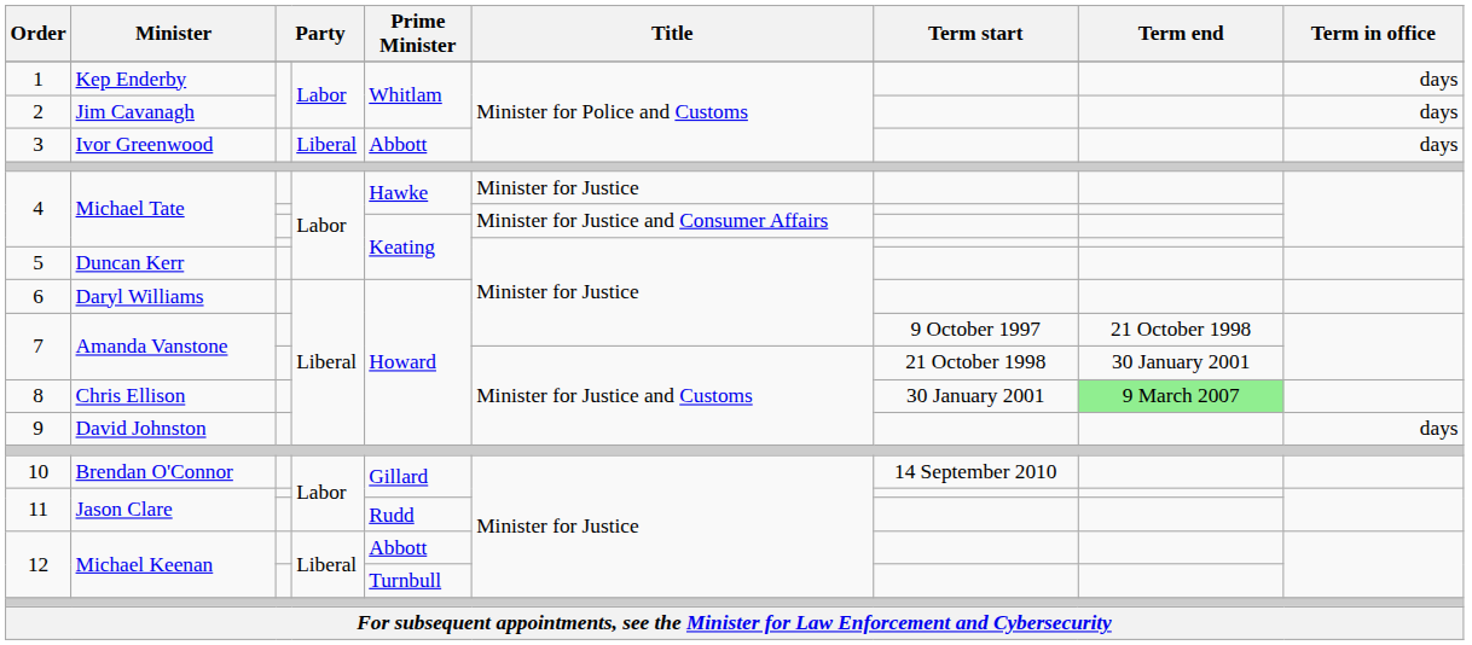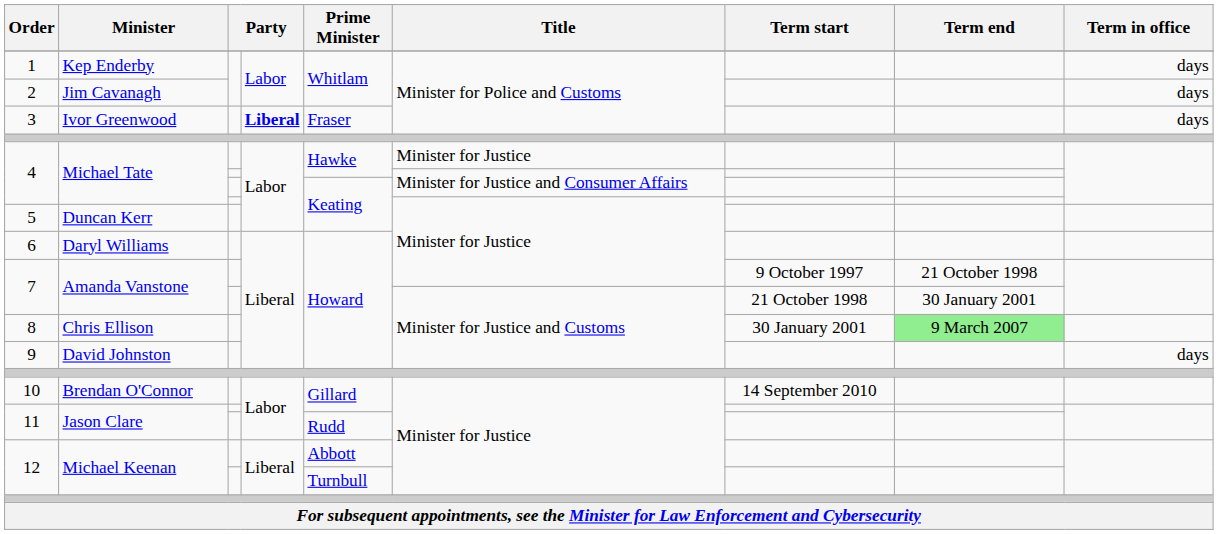 <table class="wikitable">
 <tr>
 <th width=5>Order</th>
 <th width=150>Minister</th>
 <th width=60 colspan="2">Party</th>
 <th width=75>Prime Minister</th>
 <th width=300>Title</th>
 <th width=150>Term start</th>
 <th width=150>Term end</th>
 <th width=130>Term in office</th>
 </tr>
 <tr>
 </tr>
 <tr>
 <td align=center>1</td>
 <td><a href='#'>Kep Enderby</a></td>
 <td rowspan=2 > </td>
 <td rowspan=2><a href='#'>Labor</a></td>
 <td rowspan=2><a href='#'>Whitlam</a></td>
 <td rowspan=3>Minister for Police and <a href='#'>Customs</a></td>
 <td align=center></td>
 <td align=center></td>
 <td align=right> days</td>
 </tr>
 <tr>
 <td align=center>2</td>
 <td><a href='#'>Jim Cavanagh</a></td>
 <td align=center></td>
 <td align=center></td>
 <td align=right> days</td>
 </tr>
 <tr>
 <td align=center>3</td>
 <td><a href='#'>Ivor Greenwood</a></td>
 <td> </td>
-<td><a href='#'>Liberal</a></td>
-<td><a href='#'>Abbott</a></td>
+<td><strong><a href='#'>Liberal</a></strong></td>
+<td><a href='#'>Fraser</a></td>
 <td align=center></td>
 <td align=center></td>
 <td align=right> days</td>
 </tr>
 <tr>
 <th colspan=9 style="background: #cccccc;"></th>
 </tr>
 <tr>
 <td rowspan=4 align=center>4</td>
 <td rowspan=4><a href='#'>Michael Tate</a></td>
 <td> </td>
 <td rowspan=5>Labor</td>
 <td rowspan=2><a href='#'>Hawke</a></td>
 <td>Minister for Justice</td>
 <td align=center></td>
 <td align=center></td>
 <td rowspan=4 align=right></td>
 </tr>
 <tr>
 <td></td>
 <td rowspan=2>Minister for Justice and <a href='#'>Consumer Affairs</a></td>
 <td align=center></td>
 <td align=center></td>
 </tr>
 <tr>
 <td></td>
 <td rowspan=3><a href='#'>Keating</a></td>
 <td align=center></td>
 <td align=center></td>
 </tr>
 <tr>
 <td></td>
 <td rowspan=4>Minister for Justice</td>
 <td align=center></td>
 <td align=center></td>
 </tr>
 <tr>
 <td align=center>5</td>
 <td><a href='#'>Duncan Kerr</a></td>
 <td></td>
 <td align=center></td>
 <td align=center></td>
 <td align=right></td>
 </tr>
 <tr>
 <td align=center>6</td>
 <td><a href='#'>Daryl Williams</a></td>
 <td></td>
 <td rowspan=5>Liberal</td>
 <td rowspan=5><a href='#'>Howard</a></td>
 <td align=center></td>
 <td align=center></td>
 <td align=right></td>
 </tr>
 <tr>
 <td rowspan=2 align=center>7</td>
 <td rowspan=2><a href='#'>Amanda Vanstone</a></td>
 <td></td>
 <td align=center>9 October 1997</td>
 <td align=center>21 October 1998</td>
 <td rowspan=2 align=right></td>
 </tr>
 <tr>
 <td></td>
 <td rowspan=3>Minister for Justice and <a href='#'>Customs</a></td>
 <td align=center>21 October 1998</td>
 <td align=center>30 January 2001</td>
 </tr>
 <tr>
 <td align=center>8</td>
 <td><a href='#'>Chris Ellison</a></td>
 <td></td>
 <td align=center>30 January 2001</td>
 <td align=center style="background: lightgreen;">9 March 2007</td>
 <td align=right><strong></strong></td>
 </tr>
 <tr>
 <td align=center>9</td>
 <td><a href='#'>David Johnston</a></td>
 <td></td>
 <td align=center></td>
 <td align=center></td>
 <td align=right> days</td>
 </tr>
 <tr>
 <th colspan=9 style="background: #cccccc;"></th>
 </tr>
 <tr>
 <td align=center>10</td>
 <td><a href='#'>Brendan O'Connor</a></td>
 <td></td>
 <td rowspan=3>Labor</td>
 <td rowspan=2><a href='#'>Gillard</a></td>
 <td rowspan="5">Minister for Justice</td>
 <td align=center>14 September 2010</td>
 <td align=center></td>
 <td align=right></td>
 </tr>
 <tr>
 <td rowspan=2 align=center>11</td>
 <td rowspan=2><a href='#'>Jason Clare</a></td>
 <td></td>
 <td align=center></td>
 <td align=center></td>
 <td rowspan=2 align=right></td>
 </tr>
 <tr>
 <td></td>
 <td><a href='#'>Rudd</a></td>
 <td align=center></td>
 <td align=center></td>
 </tr>
 <tr>
 <td rowspan=2 align=center>12</td>
 <td rowspan=2><a href='#'>Michael Keenan</a></td>
 <td></td>
 <td rowspan=2>Liberal</td>
 <td><a href='#'>Abbott</a></td>
 <td align=center></td>
 <td align=center></td>
 <td rowspan=2 align=right></td>
 </tr>
 <tr>
 <td></td>
 <td><a href='#'>Turnbull</a></td>
 <td align=center></td>
 <td align=center></td>
 </tr>
 <tr>
 <th colspan=9 style="background: #cccccc;"></th>
 </tr>
 <tr>
 <th colspan=9><em>For subsequent appointments, see the <a href='#'>Minister for Law Enforcement and Cybersecurity</a></em></th>
 </tr>
 </table>
